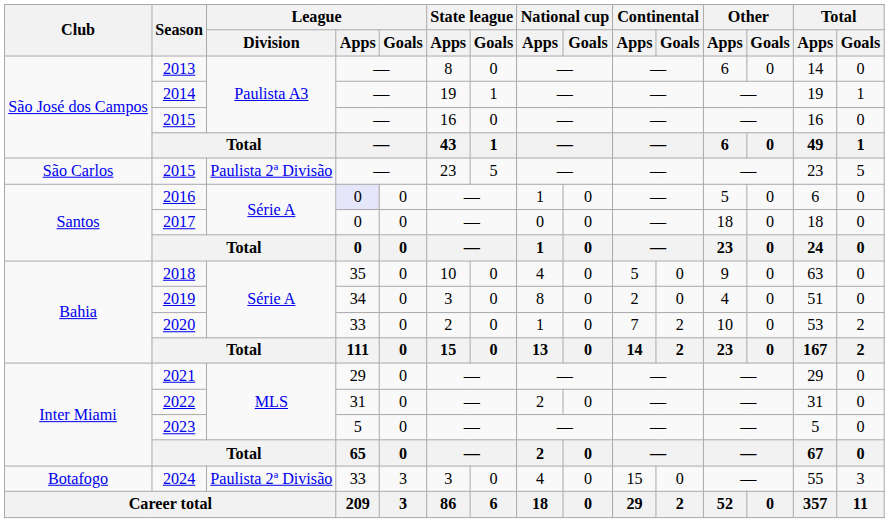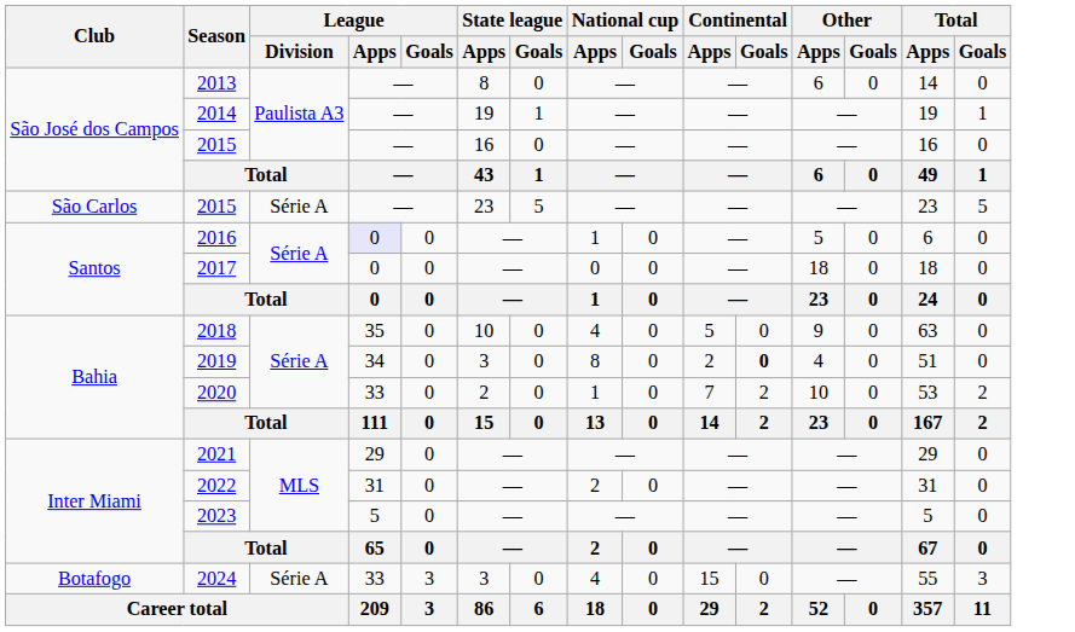 <table class="wikitable" style="text-align: center;">
 <tr>
 <th rowspan="2">Club</th>
 <th rowspan="2">Season</th>
 <th colspan="3">League</th>
 <th colspan="2">State league</th>
 <th colspan="2">National cup</th>
 <th colspan="2">Continental</th>
 <th colspan="2">Other</th>
 <th colspan="2">Total</th>
 </tr>
 <tr>
 <th>Division</th>
 <th>Apps</th>
 <th>Goals</th>
 <th>Apps</th>
 <th>Goals</th>
 <th>Apps</th>
 <th>Goals</th>
 <th>Apps</th>
 <th>Goals</th>
 <th>Apps</th>
 <th>Goals</th>
 <th>Apps</th>
 <th>Goals</th>
 </tr>
 <tr>
 <td rowspan="4" valign="center"><a href='#'>São José dos Campos</a></td>
 <td><a href='#'>2013</a></td>
 <td rowspan="3"><a href='#'>Paulista A3</a></td>
 <td colspan="2">—</td>
 <td>8</td>
 <td>0</td>
 <td colspan="2">—</td>
 <td colspan="2">—</td>
 <td>6</td>
 <td>0</td>
 <td>14</td>
 <td>0</td>
 </tr>
 <tr>
 <td><a href='#'>2014</a></td>
 <td colspan="2">—</td>
 <td>19</td>
 <td>1</td>
 <td colspan="2">—</td>
 <td colspan="2">—</td>
 <td colspan="2">—</td>
 <td>19</td>
 <td>1</td>
 </tr>
 <tr>
 <td><a href='#'>2015</a></td>
 <td colspan="2">—</td>
 <td>16</td>
 <td>0</td>
 <td colspan="2">—</td>
 <td colspan="2">—</td>
 <td colspan="2">—</td>
 <td>16</td>
 <td>0</td>
 </tr>
 <tr>
 <th colspan="2">Total</th>
 <th colspan="2">—</th>
 <th>43</th>
 <th>1</th>
 <th colspan="2">—</th>
 <th colspan="2">—</th>
 <th>6</th>
 <th>0</th>
 <th>49</th>
 <th>1</th>
 </tr>
 <tr>
 <td valign="center"><a href='#'>São Carlos</a></td>
 <td><a href='#'>2015</a></td>
-<td><a href='#'>Paulista 2ª Divisão</a></td>
+<td>Série A</td>
 <td colspan="2">—</td>
 <td>23</td>
 <td>5</td>
 <td colspan="2">—</td>
 <td colspan="2">—</td>
 <td colspan="2">—</td>
 <td>23</td>
 <td>5</td>
 </tr>
 <tr>
 <td rowspan="3" valign="center"><a href='#'>Santos</a></td>
 <td><a href='#'>2016</a></td>
 <td rowspan="2"><a href='#'>Série A</a></td>
 <td style="background: lavender;">0</td>
 <td>0</td>
 <td colspan="2">—</td>
 <td>1</td>
 <td>0</td>
 <td colspan="2">—</td>
 <td>5</td>
 <td>0</td>
 <td>6</td>
 <td>0</td>
 </tr>
 <tr>
 <td><a href='#'>2017</a></td>
 <td>0</td>
 <td>0</td>
 <td colspan="2">—</td>
 <td>0</td>
 <td>0</td>
 <td colspan="2">—</td>
 <td>18</td>
 <td>0</td>
 <td>18</td>
 <td>0</td>
 </tr>
 <tr>
 <th colspan="2">Total</th>
 <th>0</th>
 <th>0</th>
 <th colspan="2">—</th>
 <th>1</th>
 <th>0</th>
 <th colspan="2">—</th>
 <th>23</th>
 <th>0</th>
 <th>24</th>
 <th>0</th>
 </tr>
 <tr>
 <td rowspan="4" valign="center"><a href='#'>Bahia</a></td>
 <td><a href='#'>2018</a></td>
 <td rowspan="3"><a href='#'>Série A</a></td>
 <td>35</td>
 <td>0</td>
 <td>10</td>
 <td>0</td>
 <td>4</td>
 <td>0</td>
 <td>5</td>
 <td>0</td>
 <td>9</td>
 <td>0</td>
 <td>63</td>
 <td>0</td>
 </tr>
 <tr>
 <td><a href='#'>2019</a></td>
 <td>34</td>
 <td>0</td>
 <td>3</td>
 <td>0</td>
 <td>8</td>
 <td>0</td>
 <td>2</td>
-<td>0</td>
+<td><strong>0</strong></td>
 <td>4</td>
 <td>0</td>
 <td>51</td>
 <td>0</td>
 </tr>
 <tr>
 <td><a href='#'>2020</a></td>
 <td>33</td>
 <td>0</td>
 <td>2</td>
 <td>0</td>
 <td>1</td>
 <td>0</td>
 <td>7</td>
 <td>2</td>
 <td>10</td>
 <td>0</td>
 <td>53</td>
 <td>2</td>
 </tr>
 <tr>
 <th colspan="2">Total</th>
 <th>111</th>
 <th>0</th>
 <th>15</th>
 <th>0</th>
 <th>13</th>
 <th>0</th>
 <th>14</th>
 <th>2</th>
 <th>23</th>
 <th>0</th>
 <th>167</th>
 <th>2</th>
 </tr>
 <tr>
 <td rowspan="4" valign="center"><a href='#'>Inter Miami</a></td>
 <td><a href='#'>2021</a></td>
 <td rowspan="3"><a href='#'>MLS</a></td>
 <td>29</td>
 <td>0</td>
 <td colspan="2">—</td>
 <td colspan="2">—</td>
 <td colspan="2">—</td>
 <td colspan="2">—</td>
 <td>29</td>
 <td>0</td>
 </tr>
 <tr>
 <td><a href='#'>2022</a></td>
 <td>31</td>
 <td>0</td>
 <td colspan="2">—</td>
 <td>2</td>
 <td>0</td>
 <td colspan="2">—</td>
 <td colspan="2">—</td>
 <td>31</td>
 <td>0</td>
 </tr>
 <tr>
 <td><a href='#'>2023</a></td>
 <td>5</td>
 <td>0</td>
 <td colspan="2">—</td>
 <td colspan="2">—</td>
 <td colspan="2">—</td>
 <td colspan="2">—</td>
 <td>5</td>
 <td>0</td>
 </tr>
 <tr>
 <th colspan="2">Total</th>
 <th>65</th>
 <th>0</th>
 <th colspan="2">—</th>
 <th>2</th>
 <th>0</th>
 <th colspan="2">—</th>
 <th colspan="2">—</th>
 <th>67</th>
 <th>0</th>
 </tr>
 <tr>
 <td valign="center"><a href='#'>Botafogo</a></td>
 <td><a href='#'>2024</a></td>
-<td><a href='#'>Paulista 2ª Divisão</a></td>
+<td>Série A</td>
 <td>33</td>
 <td>3</td>
 <td>3</td>
 <td>0</td>
 <td>4</td>
 <td>0</td>
 <td>15</td>
 <td>0</td>
 <td colspan="2">—</td>
 <td>55</td>
 <td>3</td>
 </tr>
 <tr>
 <th colspan="3">Career total</th>
 <th>209</th>
 <th>3</th>
 <th>86</th>
 <th>6</th>
 <th>18</th>
 <th>0</th>
 <th>29</th>
 <th>2</th>
 <th>52</th>
 <th>0</th>
 <th>357</th>
 <th>11</th>
 </tr>
 </table>
